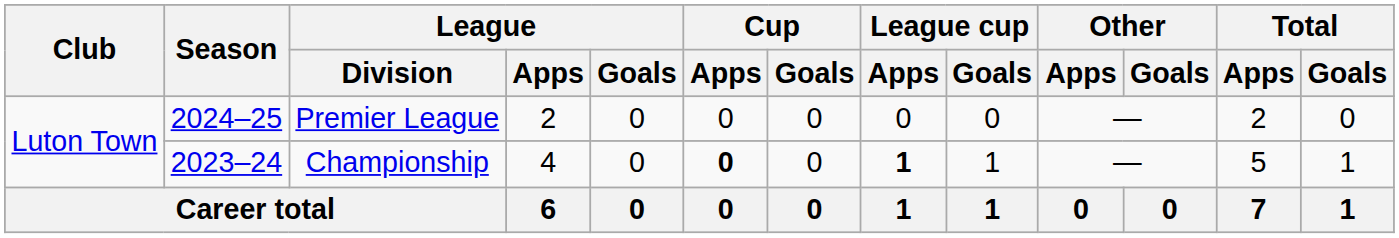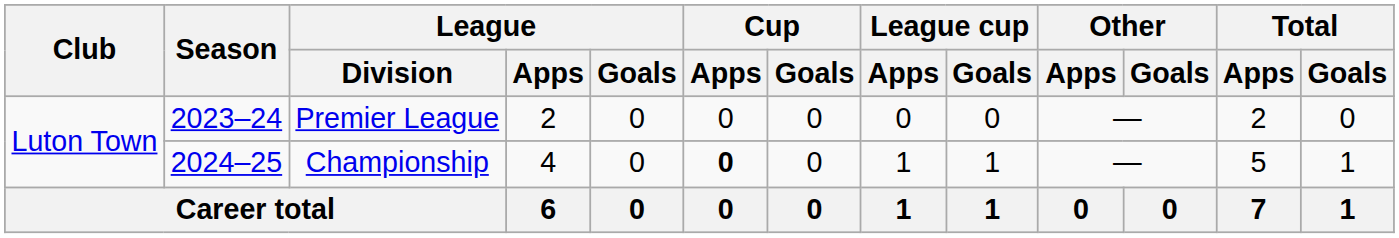 <table class=wikitable style=text-align:center>
 <tr>
 <th rowspan="2">Club</th>
 <th rowspan="2">Season</th>
 <th colspan="3">League</th>
 <th colspan="2">Cup</th>
 <th colspan="2">League cup</th>
 <th colspan="2">Other</th>
 <th colspan="2">Total</th>
 </tr>
 <tr>
 <th>Division</th>
 <th>Apps</th>
 <th>Goals</th>
 <th>Apps</th>
 <th>Goals</th>
 <th>Apps</th>
 <th>Goals</th>
 <th>Apps</th>
 <th>Goals</th>
 <th>Apps</th>
 <th>Goals</th>
 </tr>
 <tr>
 <td rowspan="2"><a href='#'>Luton Town</a></td>
-<td><a href='#'>2024–25</a></td>
+<td><a href='#'>2023–24</a></td>
 <td><a href='#'>Premier League</a></td>
 <td>2</td>
 <td>0</td>
 <td>0</td>
 <td>0</td>
 <td>0</td>
 <td>0</td>
 <td colspan="2">—</td>
 <td>2</td>
 <td>0</td>
 </tr>
 <tr>
-<td><a href='#'>2023–24</a></td>
+<td><a href='#'>2024–25</a></td>
 <td><a href='#'>Championship</a></td>
 <td>4</td>
 <td>0</td>
 <td><strong>0</strong></td>
 <td>0</td>
-<td><strong>1</strong></td>
+<td>1</td>
 <td>1</td>
 <td colspan="2">—</td>
 <td>5</td>
 <td>1</td>
 </tr>
 <tr>
 <th colspan="3">Career total</th>
 <th>6</th>
 <th>0</th>
 <th>0</th>
 <th>0</th>
 <th>1</th>
 <th>1</th>
 <th>0</th>
 <th>0</th>
 <th>7</th>
 <th>1</th>
 </tr>
 </table>
